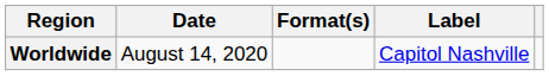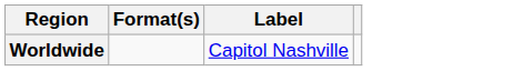 <table class="wikitable plainrowheaders">
 <tr>
 <th scope="col">Region</th>
-<th scope="col">Date</th>
 <th scope="col">Format(s)</th>
 <th scope="col">Label</th>
 <th scope="col"></th>
 </tr>
 <tr>
 <th scope="row">Worldwide</th>
-<td>August 14, 2020</td>
 <td></td>
 <td><a href='#'>Capitol Nashville</a></td>
 <td></td>
 </tr>
 </table>
